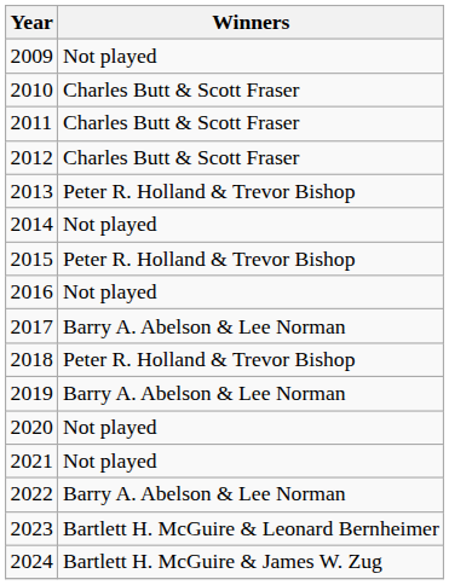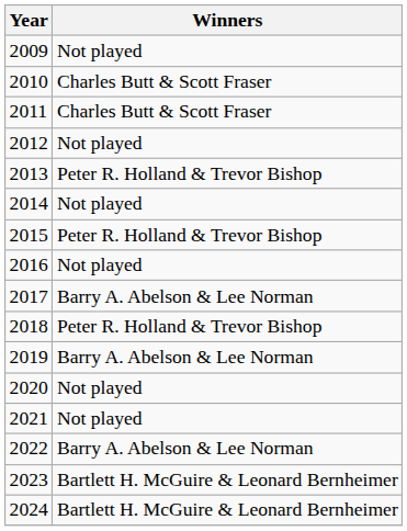 <table class="wikitable">
 <tr>
 <th>Year</th>
 <th>Winners</th>
 </tr>
 <tr>
 <td>2009</td>
 <td>Not played</td>
 </tr>
 <tr>
 <td>2010</td>
 <td>Charles Butt & Scott Fraser</td>
 </tr>
 <tr>
 <td>2011</td>
 <td>Charles Butt & Scott Fraser</td>
 </tr>
 <tr>
 <td>2012</td>
-<td>Charles Butt & Scott Fraser</td>
+<td>Not played</td>
 </tr>
 <tr>
 <td>2013</td>
 <td>Peter R. Holland & Trevor Bishop</td>
 </tr>
 <tr>
 <td>2014</td>
 <td>Not played</td>
 </tr>
 <tr>
 <td>2015</td>
 <td>Peter R. Holland & Trevor Bishop</td>
 </tr>
 <tr>
 <td>2016</td>
 <td>Not played</td>
 </tr>
 <tr>
 <td>2017</td>
 <td>Barry A. Abelson & Lee Norman</td>
 </tr>
 <tr>
 <td>2018</td>
 <td>Peter R. Holland & Trevor Bishop</td>
 </tr>
 <tr>
 <td>2019</td>
 <td>Barry A. Abelson & Lee Norman</td>
 </tr>
 <tr>
 <td>2020</td>
 <td>Not played</td>
 </tr>
 <tr>
 <td>2021</td>
 <td>Not played</td>
 </tr>
 <tr>
 <td>2022</td>
 <td>Barry A. Abelson & Lee Norman</td>
 </tr>
 <tr>
 <td>2023</td>
 <td>Bartlett H. McGuire & Leonard Bernheimer</td>
 </tr>
 <tr>
 <td>2024</td>
-<td>Bartlett H. McGuire & James W. Zug</td>
+<td>Bartlett H. McGuire & Leonard Bernheimer</td>
 </tr>
 <tr>
 </tr>
 </table>
